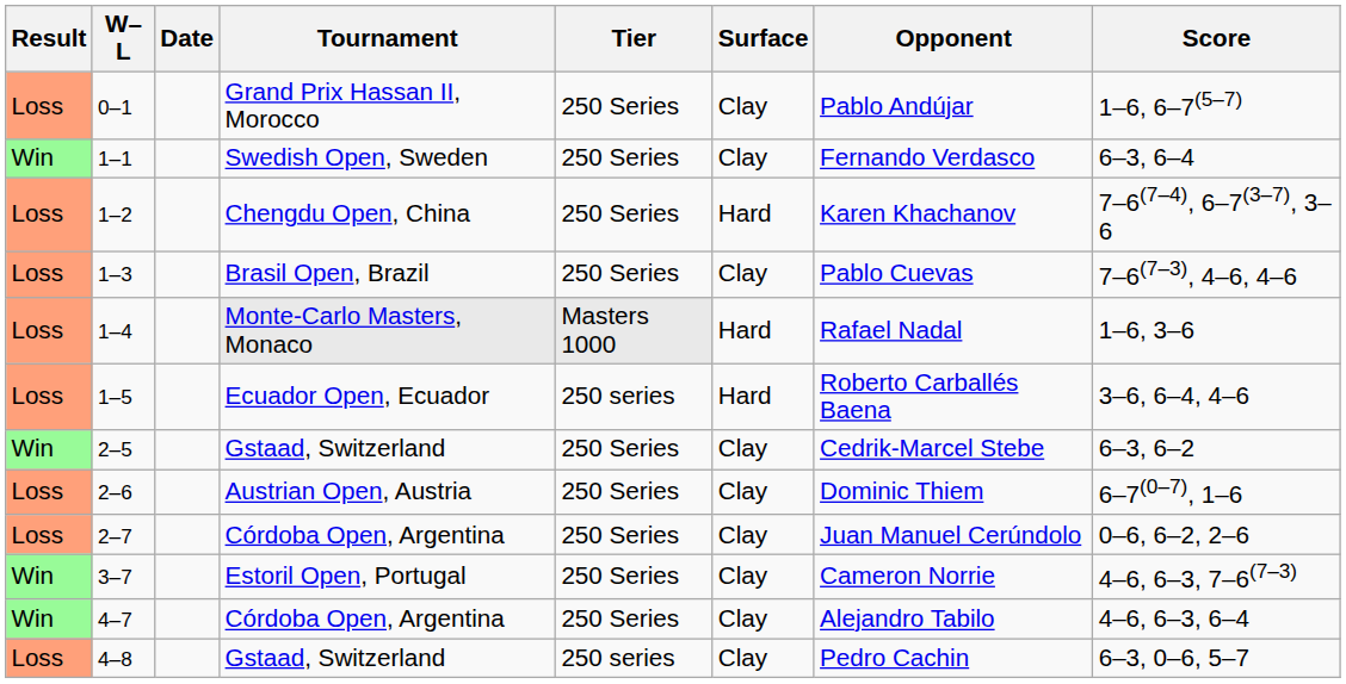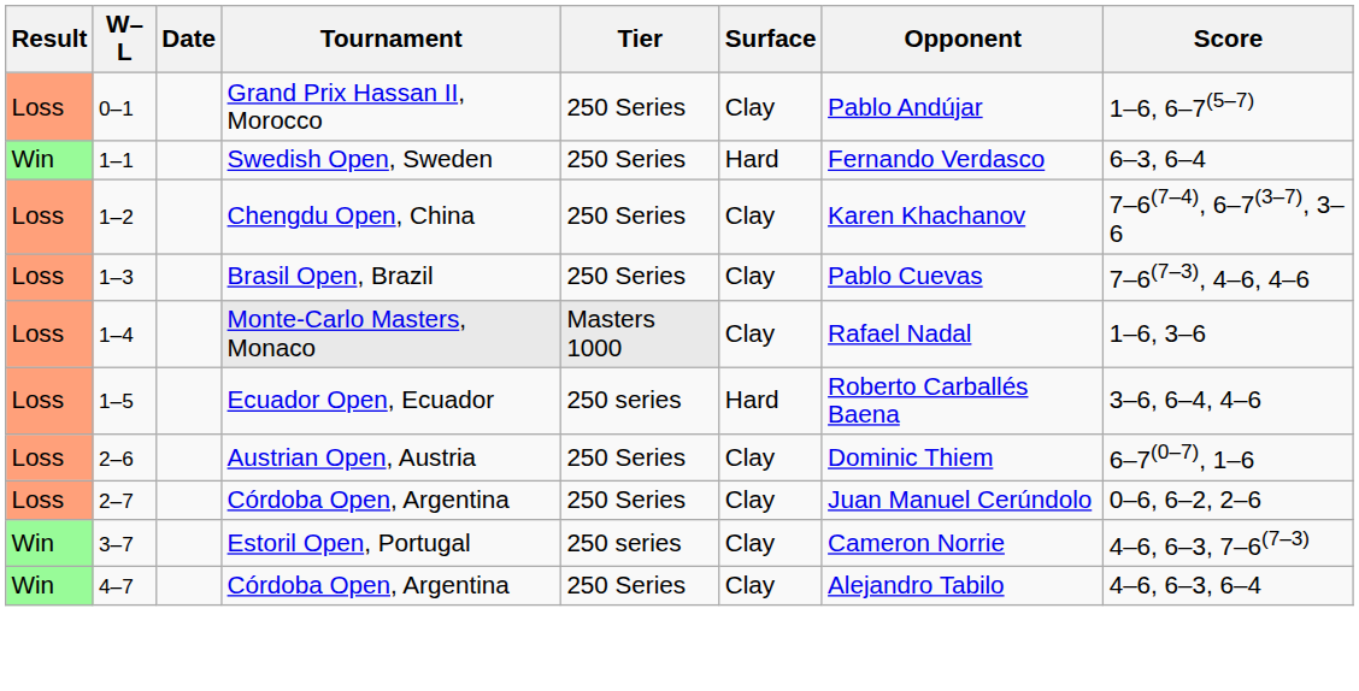 <table class="sortable wikitable">
 <tr>
 <th>Result</th>
 <th class=unsortable>W–L</th>
 <th>Date</th>
 <th>Tournament</th>
 <th>Tier</th>
 <th>Surface</th>
 <th>Opponent</th>
 <th class=unsortable>Score</th>
 </tr>
 <tr>
 <td bgcolor=FFA07A>Loss</td>
 <td><small>0–1</small></td>
 <td><a href='#'></a></td>
 <td><a href='#'>Grand Prix Hassan II</a>, Morocco</td>
 <td>250 Series</td>
 <td>Clay</td>
 <td> <a href='#'>Pablo Andújar</a></td>
 <td>1–6, 6–7<sup>(5–7)</sup></td>
 </tr>
 <tr>
 <td bgcolor=98FB98>Win</td>
 <td><small>1–1</small></td>
 <td><a href='#'></a></td>
 <td><a href='#'>Swedish Open</a>, Sweden</td>
 <td>250 Series</td>
-<td>Clay</td>
+<td>Hard</td>
 <td> <a href='#'>Fernando Verdasco</a></td>
 <td>6–3, 6–4</td>
 </tr>
 <tr>
 <td bgcolor=FFA07A>Loss</td>
 <td><small>1–2</small></td>
 <td><a href='#'></a></td>
 <td><a href='#'>Chengdu Open</a>, China</td>
 <td>250 Series</td>
-<td>Hard</td>
+<td>Clay</td>
 <td> <a href='#'>Karen Khachanov</a></td>
 <td>7–6<sup>(7–4)</sup>, 6–7<sup>(3–7)</sup>, 3–6</td>
 </tr>
 <tr>
 <td bgcolor=FFA07A>Loss</td>
 <td><small>1–3</small></td>
 <td><a href='#'></a></td>
 <td><a href='#'>Brasil Open</a>, Brazil</td>
 <td>250 Series</td>
 <td>Clay</td>
 <td> <a href='#'>Pablo Cuevas</a></td>
 <td>7–6<sup>(7–3)</sup>, 4–6, 4–6</td>
 </tr>
 <tr>
 <td bgcolor=FFA07A>Loss</td>
 <td><small>1–4</small></td>
 <td><a href='#'></a></td>
 <td style=background:#E9E9E9><a href='#'>Monte-Carlo Masters</a>, Monaco</td>
 <td style=background:#E9E9E9>Masters 1000</td>
-<td>Hard</td>
+<td>Clay</td>
 <td> <a href='#'>Rafael Nadal</a></td>
 <td>1–6, 3–6</td>
 </tr>
 <tr>
 <td bgcolor=FFA07A>Loss</td>
 <td><small>1–5</small></td>
 <td><a href='#'></a></td>
 <td><a href='#'>Ecuador Open</a>, Ecuador</td>
 <td>250 series</td>
 <td>Hard</td>
 <td> <a href='#'>Roberto Carballés Baena</a></td>
 <td>3–6, 6–4, 4–6</td>
-</tr>
-<tr>
-<td bgcolor=98FB98>Win</td>
-<td><small>2–5</small></td>
-<td><a href='#'></a></td>
-<td><a href='#'>Gstaad</a>, Switzerland</td>
-<td>250 Series</td>
-<td>Clay</td>
-<td> <a href='#'>Cedrik-Marcel Stebe</a></td>
-<td>6–3, 6–2</td>
 </tr>
 <tr>
 <td bgcolor=FFA07A>Loss</td>
 <td><small>2–6</small></td>
 <td><a href='#'></a></td>
 <td><a href='#'>Austrian Open</a>, Austria</td>
 <td>250 Series</td>
 <td>Clay</td>
 <td> <a href='#'>Dominic Thiem</a></td>
 <td>6–7<sup>(0–7)</sup>, 1–6</td>
 </tr>
 <tr>
 <td bgcolor=FFA07A>Loss</td>
 <td><small>2–7</small></td>
 <td><a href='#'></a></td>
 <td><a href='#'>Córdoba Open</a>, Argentina</td>
 <td>250 Series</td>
 <td>Clay</td>
 <td> <a href='#'>Juan Manuel Cerúndolo</a></td>
 <td>0–6, 6–2, 2–6</td>
 </tr>
 <tr>
 <td bgcolor=98FB98>Win</td>
 <td><small>3–7</small></td>
 <td><a href='#'></a></td>
 <td><a href='#'>Estoril Open</a>, Portugal</td>
-<td>250 Series</td>
+<td>250 series</td>
 <td>Clay</td>
 <td> <a href='#'>Cameron Norrie</a></td>
 <td>4–6, 6–3, 7–6<sup>(7–3)</sup></td>
 </tr>
 <tr>
 <td bgcolor=98FB98>Win</td>
 <td><small>4–7</small></td>
 <td><a href='#'></a></td>
 <td><a href='#'>Córdoba Open</a>, Argentina</td>
 <td>250 Series</td>
 <td>Clay</td>
 <td> <a href='#'>Alejandro Tabilo</a></td>
 <td>4–6, 6–3, 6–4</td>
 </tr>
-<tr>
-<td bgcolor=FFA07A>Loss</td>
-<td><small>4–8</small></td>
-<td><a href='#'></a></td>
-<td><a href='#'>Gstaad</a>, Switzerland</td>
-<td>250 series</td>
-<td>Clay</td>
-<td> <a href='#'>Pedro Cachin</a></td>
-<td>6–3, 0–6, 5–7</td>
-</tr>
 </table>
